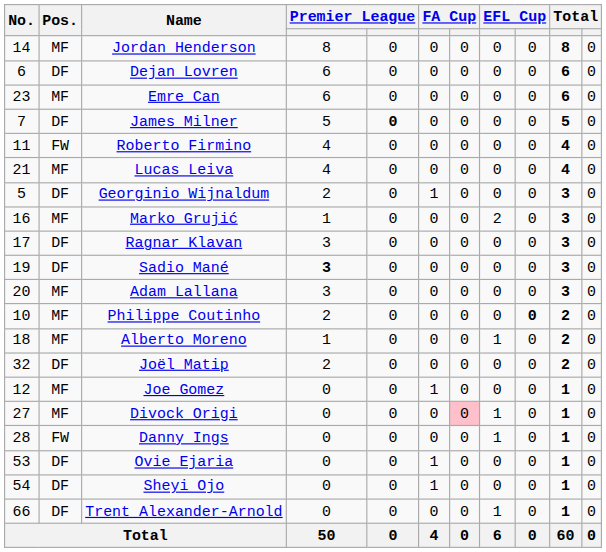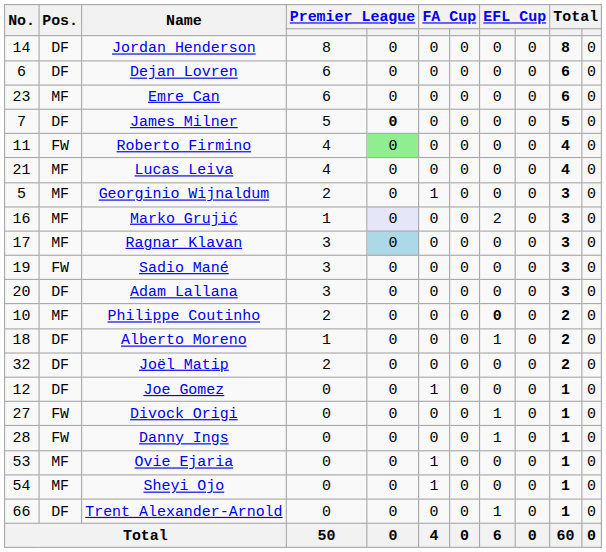 <table class="wikitable sortable" style="text-align: center;">
 <tr>
 <th rowspan="2">No.</th>
 <th rowspan="2">Pos.</th>
 <th rowspan="2">Name</th>
 <th colspan="2"><a href='#'>Premier League</a></th>
 <th colspan="2"><a href='#'>FA Cup</a></th>
 <th colspan="2"><a href='#'>EFL Cup</a></th>
 <th colspan="2">Total</th>
 </tr>
 <tr>
 <th></th>
 <th></th>
 <th></th>
 <th></th>
 <th></th>
 <th></th>
 <th></th>
 <th></th>
 </tr>
 <tr>
 <td>14</td>
-<td>MF</td>
+<td>DF</td>
 <td><a href='#'>Jordan Henderson</a></td>
 <td>8</td>
 <td>0</td>
 <td>0</td>
 <td>0</td>
 <td>0</td>
 <td>0</td>
 <td><strong>8</strong></td>
 <td>0</td>
 </tr>
 <tr>
 <td>6</td>
 <td>DF</td>
 <td><a href='#'>Dejan Lovren</a></td>
 <td>6</td>
 <td>0</td>
 <td>0</td>
 <td>0</td>
 <td>0</td>
 <td>0</td>
 <td><strong>6</strong></td>
 <td>0</td>
 </tr>
 <tr>
 <td>23</td>
 <td>MF</td>
 <td><a href='#'>Emre Can</a></td>
 <td>6</td>
 <td>0</td>
 <td>0</td>
 <td>0</td>
 <td>0</td>
 <td>0</td>
 <td><strong>6</strong></td>
 <td>0</td>
 </tr>
 <tr>
 <td>7</td>
 <td>DF</td>
 <td><a href='#'>James Milner</a></td>
 <td>5</td>
 <td><strong>0</strong></td>
 <td>0</td>
 <td>0</td>
 <td>0</td>
 <td>0</td>
 <td><strong>5</strong></td>
 <td>0</td>
 </tr>
 <tr>
 <td>11</td>
 <td>FW</td>
 <td><a href='#'>Roberto Firmino</a></td>
 <td>4</td>
-<td>0</td>
+<td style="background: lightgreen;">0</td>
 <td>0</td>
 <td>0</td>
 <td>0</td>
 <td>0</td>
 <td><strong>4</strong></td>
 <td>0</td>
 </tr>
 <tr>
 <td>21</td>
 <td>MF</td>
 <td><a href='#'>Lucas Leiva</a></td>
 <td>4</td>
 <td>0</td>
 <td>0</td>
 <td>0</td>
 <td>0</td>
 <td>0</td>
 <td><strong>4</strong></td>
 <td>0</td>
 </tr>
 <tr>
 <td>5</td>
-<td>DF</td>
+<td>MF</td>
 <td><a href='#'>Georginio Wijnaldum</a></td>
 <td>2</td>
 <td>0</td>
 <td>1</td>
 <td>0</td>
 <td>0</td>
 <td>0</td>
 <td><strong>3</strong></td>
 <td>0</td>
 </tr>
 <tr>
 <td>16</td>
 <td>MF</td>
 <td><a href='#'>Marko Grujić</a></td>
 <td>1</td>
-<td>0</td>
+<td style="background: lavender;">0</td>
 <td>0</td>
 <td>0</td>
 <td>2</td>
 <td>0</td>
 <td><strong>3</strong></td>
 <td>0</td>
 </tr>
 <tr>
 <td>17</td>
-<td>DF</td>
+<td>MF</td>
 <td><a href='#'>Ragnar Klavan</a></td>
+<td>3</td>
+<td style="background: lightblue;">0</td>
+<td>0</td>
+<td>0</td>
+<td>0</td>
+<td>0</td>
+<td><strong>3</strong></td>
+<td>0</td>
+</tr>
+<tr>
+<td>19</td>
+<td>FW</td>
+<td><a href='#'>Sadio Mané</a></td>
 <td>3</td>
 <td>0</td>
 <td>0</td>
 <td>0</td>
 <td>0</td>
 <td>0</td>
 <td><strong>3</strong></td>
 <td>0</td>
 </tr>
 <tr>
-<td>19</td>
+<td>20</td>
 <td>DF</td>
-<td><a href='#'>Sadio Mané</a></td>
-<td><strong>3</strong></td>
-<td>0</td>
-<td>0</td>
-<td>0</td>
-<td>0</td>
-<td>0</td>
-<td><strong>3</strong></td>
-<td>0</td>
-</tr>
-<tr>
-<td>20</td>
-<td>MF</td>
 <td><a href='#'>Adam Lallana</a></td>
 <td>3</td>
 <td>0</td>
 <td>0</td>
 <td>0</td>
 <td>0</td>
 <td>0</td>
 <td><strong>3</strong></td>
 <td>0</td>
 </tr>
 <tr>
 <td>10</td>
 <td>MF</td>
 <td><a href='#'>Philippe Coutinho</a></td>
 <td>2</td>
 <td>0</td>
 <td>0</td>
 <td>0</td>
+<td><strong>0</strong></td>
 <td>0</td>
-<td><strong>0</strong></td>
 <td><strong>2</strong></td>
 <td>0</td>
 </tr>
 <tr>
 <td>18</td>
-<td>MF</td>
+<td>DF</td>
 <td><a href='#'>Alberto Moreno</a></td>
 <td>1</td>
 <td>0</td>
 <td>0</td>
 <td>0</td>
 <td>1</td>
 <td>0</td>
 <td><strong>2</strong></td>
 <td>0</td>
 </tr>
 <tr>
 <td>32</td>
 <td>DF</td>
 <td><a href='#'>Joël Matip</a></td>
 <td>2</td>
 <td>0</td>
 <td>0</td>
 <td>0</td>
 <td>0</td>
 <td>0</td>
 <td><strong>2</strong></td>
 <td>0</td>
 </tr>
 <tr>
 <td>12</td>
-<td>MF</td>
+<td>DF</td>
 <td><a href='#'>Joe Gomez</a></td>
 <td>0</td>
 <td>0</td>
 <td>1</td>
 <td>0</td>
 <td>0</td>
 <td>0</td>
 <td><strong>1</strong></td>
 <td>0</td>
 </tr>
 <tr>
 <td>27</td>
-<td>MF</td>
+<td>FW</td>
 <td><a href='#'>Divock Origi</a></td>
 <td>0</td>
 <td>0</td>
 <td>0</td>
-<td style="background: pink;">0</td>
+<td>0</td>
 <td>1</td>
 <td>0</td>
 <td><strong>1</strong></td>
 <td>0</td>
 </tr>
 <tr>
 <td>28</td>
 <td>FW</td>
 <td><a href='#'>Danny Ings</a></td>
 <td>0</td>
 <td>0</td>
 <td>0</td>
 <td>0</td>
 <td>1</td>
 <td>0</td>
 <td><strong>1</strong></td>
 <td>0</td>
 </tr>
 <tr>
 <td>53</td>
-<td>DF</td>
+<td>MF</td>
 <td><a href='#'>Ovie Ejaria</a></td>
 <td>0</td>
 <td>0</td>
 <td>1</td>
 <td>0</td>
 <td>0</td>
 <td>0</td>
 <td><strong>1</strong></td>
 <td>0</td>
 </tr>
 <tr>
 <td>54</td>
-<td>DF</td>
+<td>MF</td>
 <td><a href='#'>Sheyi Ojo</a></td>
 <td>0</td>
 <td>0</td>
 <td>1</td>
 <td>0</td>
 <td>0</td>
 <td>0</td>
 <td><strong>1</strong></td>
 <td>0</td>
 </tr>
 <tr>
 <td>66</td>
 <td>DF</td>
 <td><a href='#'>Trent Alexander-Arnold</a></td>
 <td>0</td>
 <td>0</td>
 <td>0</td>
 <td>0</td>
 <td>1</td>
 <td>0</td>
 <td><strong>1</strong></td>
 <td>0</td>
 </tr>
 <tr>
 <th colspan=3>Total</th>
 <th>50</th>
 <th>0</th>
 <th>4</th>
 <th>0</th>
 <th>6</th>
 <th>0</th>
 <th>60</th>
 <th>0</th>
 </tr>
 </table>
